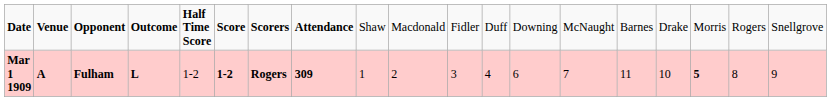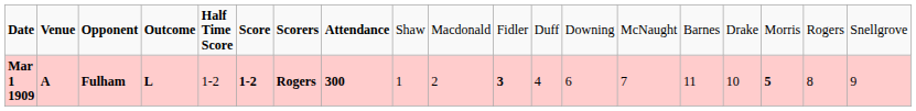 <table class="wikitable">
 <tr>
 <td><strong>Date</strong></td>
 <td><strong>Venue</strong></td>
 <td><strong>Opponent</strong></td>
 <td><strong>Outcome</strong></td>
 <td><strong>Half Time Score</strong></td>
 <td><strong>Score</strong></td>
 <td><strong>Scorers</strong></td>
 <td><strong>Attendance</strong></td>
 <td>Shaw</td>
 <td>Macdonald</td>
 <td>Fidler</td>
 <td>Duff</td>
 <td>Downing</td>
 <td>McNaught</td>
 <td>Barnes</td>
 <td>Drake</td>
 <td>Morris</td>
 <td>Rogers</td>
 <td>Snellgrove</td>
 </tr>
 <tr bgcolor="#FFCCCC">
 <td><strong>Mar 1 1909</strong></td>
 <td><strong>A</strong></td>
 <td><strong>Fulham</strong></td>
 <td><strong>L</strong></td>
 <td>1-2</td>
 <td><strong>1-2</strong></td>
 <td><strong>Rogers</strong></td>
-<td><strong>309</strong></td>
+<td><strong>300</strong></td>
 <td>1</td>
 <td>2</td>
-<td>3</td>
+<td><strong>3</strong></td>
 <td>4</td>
 <td>6</td>
 <td>7</td>
 <td>11</td>
 <td>10</td>
 <td><strong>5</strong></td>
 <td>8</td>
 <td>9</td>
 </tr>
 </table>
